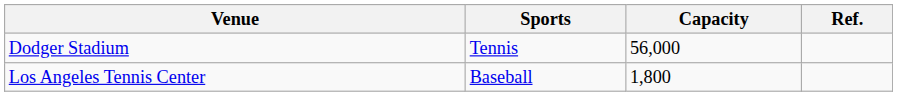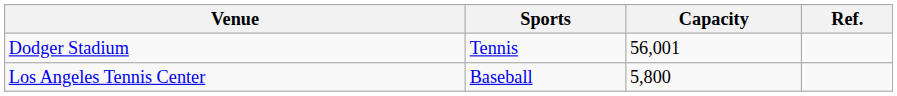 <table class="wikitable sortable" width=780px>
 <tr>
 <th>Venue</th>
 <th>Sports</th>
 <th>Capacity</th>
 <th class="unsortable">Ref.</th>
 </tr>
 <tr>
 <td><a href='#'>Dodger Stadium</a></td>
 <td><a href='#'>Tennis</a></td>
-<td>56,000</td>
+<td>56,001</td>
 <td></td>
 </tr>
 <tr>
 <td><a href='#'>Los Angeles Tennis Center</a></td>
 <td><a href='#'>Baseball</a></td>
-<td>1,800</td>
+<td>5,800</td>
 <td></td>
 </tr>
 </table>
